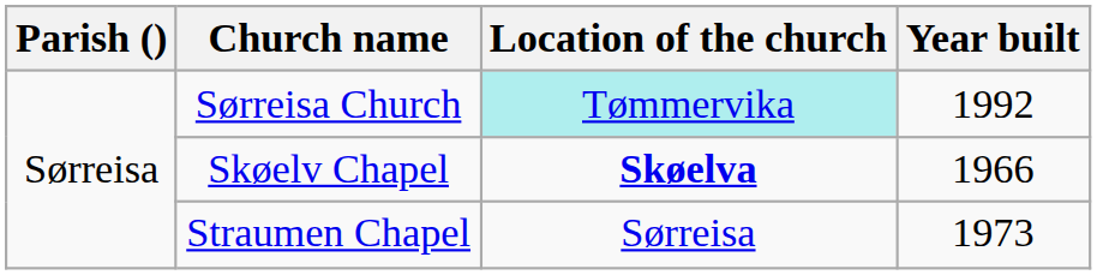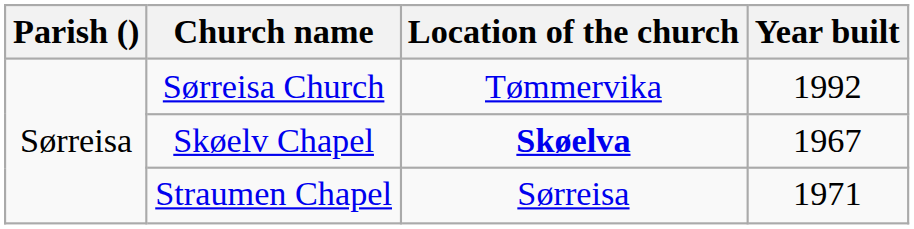 <table class="wikitable" style="text-align:center">
 <tr>
 <th>Parish ()</th>
 <th>Church name</th>
 <th>Location of the church</th>
 <th>Year built</th>
 </tr>
 <tr>
 <td rowspan="3">Sørreisa</td>
 <td><a href='#'>Sørreisa Church</a></td>
-<td style="background: paleturquoise;"><a href='#'>Tømmervika</a></td>
+<td><a href='#'>Tømmervika</a></td>
 <td>1992</td>
 </tr>
 <tr>
 <td><a href='#'>Skøelv Chapel</a></td>
 <td><strong><a href='#'>Skøelva</a></strong></td>
-<td>1966</td>
+<td>1967</td>
 </tr>
 <tr>
 <td><a href='#'>Straumen Chapel</a></td>
 <td><a href='#'>Sørreisa</a></td>
-<td>1973</td>
+<td>1971</td>
 </tr>
 </table>
